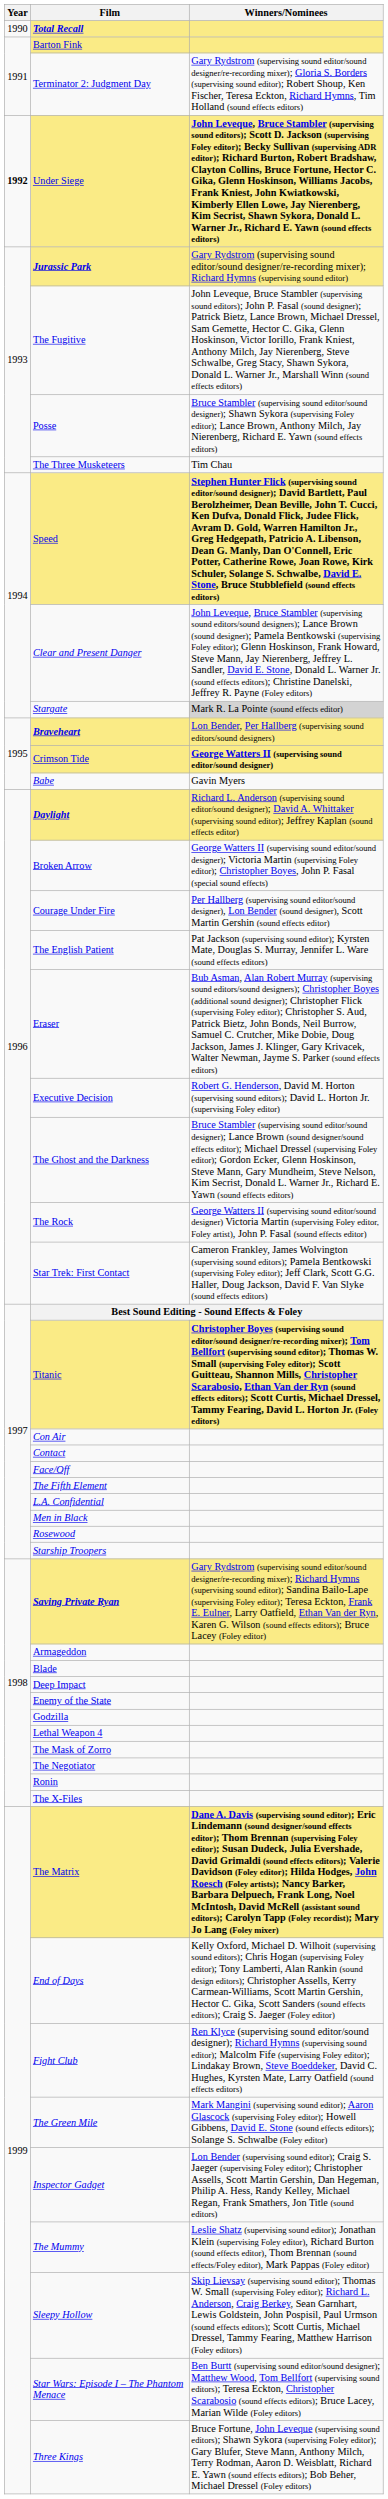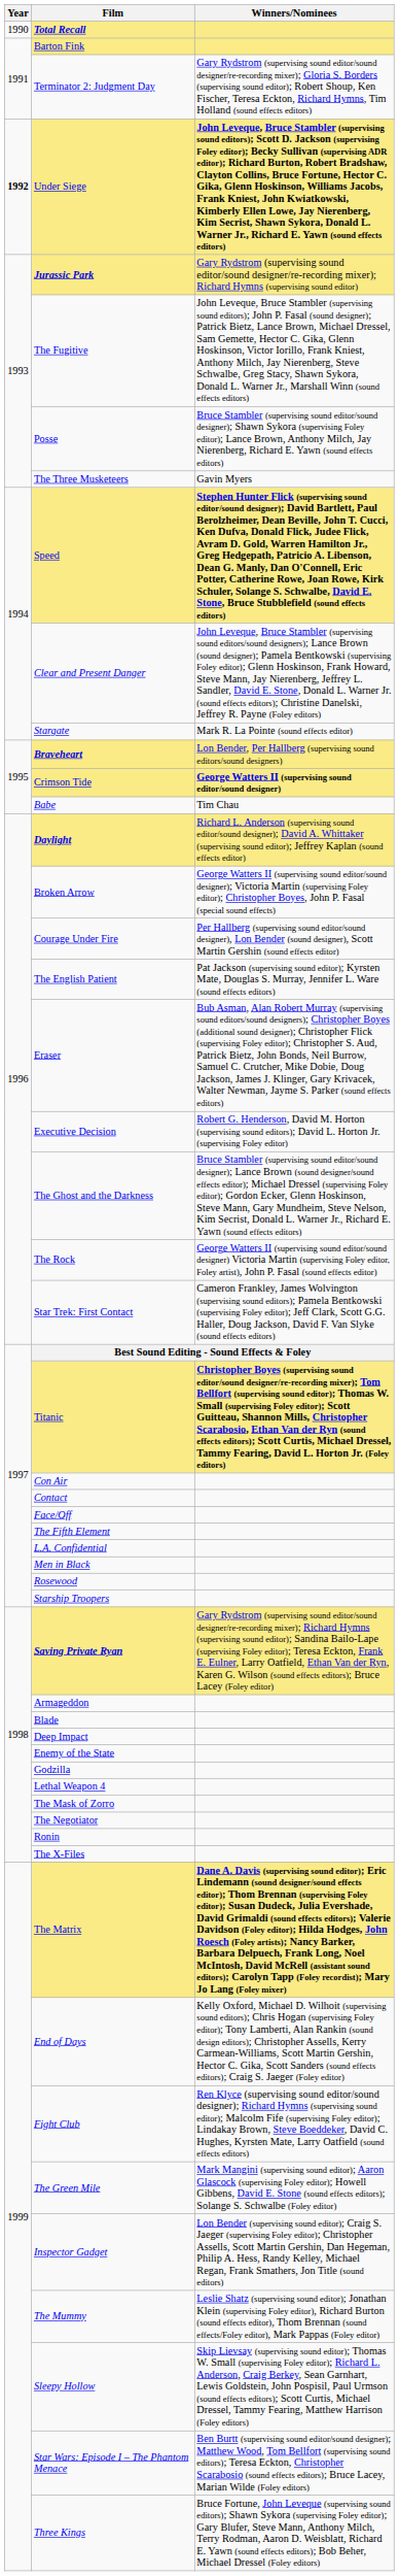 <table class="wikitable" width="95%" cellpadding="5">
 <tr>
 <th width="6%">Year</th>
 <th width="40%">Film</th>
 <th width="49%">Winners/Nominees</th>
 </tr>
 <tr>
 <td rowspan=1 style="text-align:center">1990</td>
 <td style="background:#FAEB86;"><strong><em><a href='#'>Total Recall</a><em>  <strong></td>
 <td style="background:#FAEB86;"></td>
 </tr>
 <tr>
 <td rowspan=2 style="text-align:center">1991</td>
 <td style="background:#FAEB86;"></em></strong><a href='#'>Barton Fink</a><strong><em></td>
 <td style="background:#FAEB86;"></td>
 </tr>
 <tr>
 <td></em><a href='#'>Terminator 2: Judgment Day</a><em></td>
 <td><a href='#'>Gary Rydstrom</a> <small>(supervising sound editor/sound designer/re-recording mixer)</small>; <a href='#'>Gloria S. Borders</a> <small>(supervising sound editor)</small>; Robert Shoup, Ken Fischer, Teresa Eckton, <a href='#'>Richard Hymns</a>, Tim Holland <small>(sound effects editors)</small></td>
 </tr>
 <tr>
 <td rowspan=1 style="text-align:center"><strong>1992</strong></td>
 <td style="background:#FAEB86;"></em></strong><a href='#'>Under Siege</a></em> </strong></td>
 <td style="background:#FAEB86;"><strong><a href='#'>John Leveque</a>, <a href='#'>Bruce Stambler</a> <small>(supervising sound editors)</small>; Scott D. Jackson <small>(supervising Foley editor)</small>; Becky Sullivan <small>(supervising ADR editor)</small>; Richard Burton, Robert Bradshaw, Clayton Collins, Bruce Fortune, Hector C. Gika, Glenn Hoskinson, Williams Jacobs, Frank Kniest, John Kwiatkowski, Kimberly Ellen Lowe, Jay Nierenberg, Kim Secrist, Shawn Sykora, Donald L. Warner Jr., Richard E. Yawn <small>(sound effects editors)</small></strong></td>
 </tr>
 <tr>
 <td rowspan=4 style="text-align:center">1993<br></td>
 <td style="background:#FAEB86;"><strong><em><a href='#'>Jurassic Park</a><em> <strong></td>
 <td style="background:#FAEB86;"></strong><a href='#'>Gary Rydstrom</a> (supervising sound editor/sound designer/re-recording mixer); <a href='#'>Richard Hymns</a> <small>(supervising sound editor)</small><strong></td>
 </tr>
 <tr>
 <td></em><a href='#'>The Fugitive</a><em></td>
 <td>John Leveque, Bruce Stambler <small>(supervising sound editors)</small>; John P. Fasal <small>(sound designer)</small>; Patrick Bietz, Lance Brown, Michael Dressel, Sam Gemette, Hector C. Gika, Glenn Hoskinson, Victor Iorillo, Frank Kniest, Anthony Milch, Jay Nierenberg, Steve Schwalbe, Greg Stacy, Shawn Sykora, Donald L. Warner Jr., Marshall Winn <small>(sound effects editors)</small></td>
 </tr>
 <tr>
 <td></em><a href='#'>Posse</a><em></td>
 <td><a href='#'>Bruce Stambler</a> <small>(supervising sound editor/sound designer)</small>; Shawn Sykora <small>(supervising Foley editor)</small>; Lance Brown, Anthony Milch, Jay Nierenberg, Richard E. Yawn <small>(sound effects editors)</small></td>
 </tr>
 <tr>
 <td></em><a href='#'>The Three Musketeers</a><em></td>
-<td>Tim Chau</td>
+<td>Gavin Myers</td>
 </tr>
 <tr>
 <td rowspan=3 style="text-align:center">1994</td>
 <td style="background:#FAEB86;"></em></strong><a href='#'>Speed</a></em> </strong></td>
 <td style="background:#FAEB86;"><strong><a href='#'>Stephen Hunter Flick</a> <small>(supervising sound editor/sound designer)</small>; David Bartlett, Paul Berolzheimer, Dean Beville, John T. Cucci, Ken Dufva, Donald Flick, Judee Flick, Avram D. Gold, Warren Hamilton Jr., Greg Hedgepath, Patricio A. Libenson, Dean G. Manly, Dan O'Connell, Eric Potter, Catherine Rowe, Joan Rowe, Kirk Schuler, Solange S. Schwalbe, <a href='#'>David E. Stone</a>, Bruce Stubblefield <small>(sound effects editors)</small></strong></td>
 </tr>
 <tr>
 <td><em><a href='#'>Clear and Present Danger</a></em></td>
 <td><a href='#'>John Leveque</a>, <a href='#'>Bruce Stambler</a> <small>(supervising sound editors/sound designers)</small>; Lance Brown <small>(sound designer)</small>; Pamela Bentkowski <small>(supervising Foley editor)</small>; Glenn Hoskinson, Frank Howard, Steve Mann, Jay Nierenberg, Jeffrey L. Sandler, <a href='#'>David E. Stone</a>, Donald L. Warner Jr. <small>(sound effects editors)</small>; Christine Danelski, Jeffrey R. Payne <small>(Foley editors)</small></td>
 </tr>
 <tr>
 <td><em><a href='#'>Stargate</a></em></td>
-<td style="background: lightgrey;">Mark R. La Pointe <small>(sound effects editor)</small></td>
+<td>Mark R. La Pointe <small>(sound effects editor)</small></td>
 </tr>
 <tr>
 <td rowspan=3 style="text-align:center">1995</td>
 <td style="background:#FAEB86;"><strong><em><a href='#'>Braveheart</a><em> <strong></td>
 <td style="background:#FAEB86;"></strong><a href='#'>Lon Bender</a>, <a href='#'>Per Hallberg</a> <small>(supervising sound editors/sound designers)</small><strong></td>
 </tr>
 <tr>
 <td style="background:#FAEB86;"></em></strong><a href='#'>Crimson Tide</a></em> </strong></td>
 <td style="background:#FAEB86;"><strong><a href='#'>George Watters II</a> <small>(supervising sound editor/sound designer)</small></strong></td>
 </tr>
 <tr>
 <td><em><a href='#'>Babe</a></em></td>
-<td>Gavin Myers</td>
+<td>Tim Chau</td>
 </tr>
 <tr>
 <td rowspan=9 style="text-align:center">1996<br></td>
 <td style="background:#FAEB86;"><strong><em><a href='#'>Daylight</a><em> <strong></td>
 <td style="background:#FAEB86;"></strong><a href='#'>Richard L. Anderson</a> <small>(supervising sound editor/sound designer)</small>; <a href='#'>David A. Whittaker</a> <small>(supervising sound editor)</small>; Jeffrey Kaplan <small>(sound effects editor)</small><strong></td>
 </tr>
 <tr>
 <td></em><a href='#'>Broken Arrow</a><em></td>
 <td><a href='#'>George Watters II</a> <small>(supervising sound editor/sound designer)</small>; Victoria Martin <small>(supervising Foley editor)</small>; <a href='#'>Christopher Boyes</a>, John P. Fasal <small>(special sound effects)</small></td>
 </tr>
 <tr>
 <td></em><a href='#'>Courage Under Fire</a><em></td>
 <td><a href='#'>Per Hallberg</a> <small>(supervising sound editor/sound designer)</small>, <a href='#'>Lon Bender</a> <small>(sound designer)</small>, Scott Martin Gershin <small>(sound effects editor)</small></td>
 </tr>
 <tr>
 <td></em><a href='#'>The English Patient</a><em></td>
 <td>Pat Jackson <small>(supervising sound editor)</small>; Kyrsten Mate, Douglas S. Murray, Jennifer L. Ware <small>(sound effects editors)</small></td>
 </tr>
 <tr>
 <td></em><a href='#'>Eraser</a><em></td>
 <td><a href='#'>Bub Asman</a>, <a href='#'>Alan Robert Murray</a> <small>(supervising sound editors/sound designers)</small>; <a href='#'>Christopher Boyes</a> <small>(additional sound designer)</small>; Christopher Flick <small>(supervising Foley editor)</small>; Christopher S. Aud, Patrick Bietz, John Bonds, Neil Burrow, Samuel C. Crutcher, Mike Dobie, Doug Jackson, James J. Klinger, Gary Krivacek, Walter Newman, Jayme S. Parker <small>(sound effects editors)</small></td>
 </tr>
 <tr>
 <td></em><a href='#'>Executive Decision</a><em></td>
 <td><a href='#'>Robert G. Henderson</a>, David M. Horton <small>(supervising sound editors)</small>; David L. Horton Jr. <small>(supervising Foley editor)</small></td>
 </tr>
 <tr>
 <td></em><a href='#'>The Ghost and the Darkness</a><em></td>
 <td><a href='#'>Bruce Stambler</a> <small>(supervising sound editor/sound designer)</small>; Lance Brown <small>(sound designer/sound effects editor)</small>; Michael Dressel <small>(supervising Foley editor)</small>; Gordon Ecker, Glenn Hoskinson, Steve Mann, Gary Mundheim, Steve Nelson, Kim Secrist, Donald L. Warner Jr., Richard E. Yawn <small>(sound effects editors)</small></td>
 </tr>
 <tr>
 <td></em><a href='#'>The Rock</a><em></td>
 <td><a href='#'>George Watters II</a> <small>(supervising sound editor/sound designer)</small> Victoria Martin <small>(supervising Foley editor, Foley artist)</small>, John P. Fasal <small>(sound effects editor)</small></td>
 </tr>
 <tr>
 <td></em><a href='#'>Star Trek: First Contact</a><em></td>
 <td>Cameron Frankley, James Wolvington <small>(supervising sound editors)</small>; Pamela Bentkowski <small>(supervising Foley editor)</small>; Jeff Clark, Scott G.G. Haller, Doug Jackson, David F. Van Slyke <small>(sound effects editors)</small></td>
 </tr>
 <tr>
 <td rowspan=10 style="text-align:center">1997</td>
 <th colspan="2">Best Sound Editing - Sound Effects & Foley</th>
 </tr>
 <tr style="background:#FAEB86;">
 <td></em></strong><a href='#'>Titanic</a></em> </strong></td>
 <td style="background:#FAEB86;"><strong><a href='#'>Christopher Boyes</a> <small>(supervising sound editor/sound designer/re-recording mixer)</small>; <a href='#'>Tom Bellfort</a> <small>(supervising sound editor)</small>; Thomas W. Small <small>(supervising Foley editor)</small>; Scott Guitteau, Shannon Mills, <a href='#'>Christopher Scarabosio</a>, <a href='#'>Ethan Van der Ryn</a> <small>(sound effects editors)</small>; Scott Curtis, Michael Dressel, Tammy Fearing, David L. Horton Jr. <small>(Foley editors)</small></strong></td>
 </tr>
 <tr>
 <td><em><a href='#'>Con Air</a></em></td>
 <td></td>
 </tr>
 <tr>
 <td><em><a href='#'>Contact</a></em></td>
 <td></td>
 </tr>
 <tr>
 <td><em><a href='#'>Face/Off</a></em></td>
 <td></td>
 </tr>
 <tr>
 <td><em><a href='#'>The Fifth Element</a></em></td>
 <td></td>
 </tr>
 <tr>
 <td><em><a href='#'>L.A. Confidential</a></em></td>
 <td></td>
 </tr>
 <tr>
 <td><em><a href='#'>Men in Black</a></em></td>
 <td></td>
 </tr>
 <tr>
 <td><em><a href='#'>Rosewood</a></em></td>
 <td></td>
 </tr>
 <tr>
 <td><em><a href='#'>Starship Troopers</a></em></td>
 </tr>
 <tr>
 <td rowspan=11 style="text-align:center">1998</td>
 <td style="background:#FAEB86;"><strong><em><a href='#'>Saving Private Ryan</a><em> <strong></td>
 <td style="background:#FAEB86;"></strong><a href='#'>Gary Rydstrom</a> <small>(supervising sound editor/sound designer/re-recording mixer)</small>; <a href='#'>Richard Hymns</a> <small>(supervising sound editor)</small>; Sandina Bailo-Lape <small>(supervising Foley editor)</small>; Teresa Eckton, <a href='#'>Frank E. Eulner</a>, Larry Oatfield, <a href='#'>Ethan Van der Ryn</a>, Karen G. Wilson <small>(sound effects editors)</small>; Bruce Lacey <small>(Foley editor)</small><strong></td>
 </tr>
 <tr>
 <td></em><a href='#'>Armageddon</a><em></td>
 <td></td>
 </tr>
 <tr>
 <td></em><a href='#'>Blade</a><em></td>
 <td></td>
 </tr>
 <tr>
 <td></em><a href='#'>Deep Impact</a><em></td>
 <td></td>
 </tr>
 <tr>
 <td></em><a href='#'>Enemy of the State</a><em></td>
 <td></td>
 </tr>
 <tr>
 <td></em><a href='#'>Godzilla</a><em></td>
 <td></td>
 </tr>
 <tr>
 <td></em><a href='#'>Lethal Weapon 4</a><em></td>
 <td></td>
 </tr>
 <tr>
 <td></em><a href='#'>The Mask of Zorro</a><em></td>
 <td></td>
 </tr>
 <tr>
 <td></em><a href='#'>The Negotiator</a><em></td>
 <td></td>
 </tr>
 <tr>
 <td></em><a href='#'>Ronin</a><em></td>
 <td></td>
 </tr>
 <tr>
 <td></em><a href='#'>The X-Files</a><em></td>
 <td></td>
 </tr>
 <tr>
 <td rowspan=10 style="text-align:center">1999<br></td>
 <td style="background:#FAEB86;"></em></strong><a href='#'>The Matrix</a></em> </strong></td>
 <td style="background:#FAEB86;"><strong><a href='#'>Dane A. Davis</a> <small>(supervising sound editor)</small>; Eric Lindemann <small>(sound designer/sound effects editor)</small>; Thom Brennan <small>(supervising Foley editor)</small>; Susan Dudeck, Julia Evershade, David Grimaldi <small>(sound effects editors)</small>; Valerie Davidson <small>(Foley editor)</small>; Hilda Hodges, <a href='#'>John Roesch</a> <small>(Foley artists)</small>; Nancy Barker, Barbara Delpuech, Frank Long, Noel McIntosh, David McRell <small>(assistant sound editors)</small>; Carolyn Tapp <small>(Foley recordist)</small>; Mary Jo Lang <small>(Foley mixer)</small></strong></td>
 </tr>
 <tr>
 <td><em><a href='#'>End of Days</a></em></td>
 <td>Kelly Oxford, Michael D. Wilhoit <small>(supervising sound editors)</small>; Chris Hogan <small>(supervising Foley editor)</small>; Tony Lamberti, Alan Rankin <small>(sound design editors)</small>; Christopher Assells, Kerry Carmean-Williams, Scott Martin Gershin, Hector C. Gika, Scott Sanders <small>(sound effects editors)</small>; Craig S. Jaeger <small>(Foley editor)</small></td>
 </tr>
 <tr>
 <td><em><a href='#'>Fight Club</a></em></td>
 <td><a href='#'>Ren Klyce</a> (supervising sound editor/sound designer); <a href='#'>Richard Hymns</a> <small>(supervising sound editor)</small>; Malcolm Fife <small>(supervising Foley editor)</small>; Lindakay Brown, <a href='#'>Steve Boeddeker</a>, David C. Hughes, Kyrsten Mate, Larry Oatfield <small>(sound effects editors)</small></td>
 </tr>
 <tr>
 <td><em><a href='#'>The Green Mile</a></em></td>
 <td><a href='#'>Mark Mangini</a> <small>(supervising sound editor)</small>; <a href='#'>Aaron Glascock</a> <small>(supervising Foley editor)</small>; Howell Gibbens, <a href='#'>David E. Stone</a> <small>(sound effects editors)</small>; Solange S. Schwalbe <small>(Foley editor)</small></td>
 </tr>
 <tr>
 <td><em><a href='#'>Inspector Gadget</a></em></td>
 <td><a href='#'>Lon Bender</a> <small>(supervising sound editor)</small>; Craig S. Jaeger <small>(supervising Foley editor)</small>; Christopher Assells, Scott Martin Gershin, Dan Hegeman, Philip A. Hess, Randy Kelley, Michael Regan, Frank Smathers, Jon Title <small>(sound editors)</small></td>
 </tr>
 <tr>
 <td><em><a href='#'>The Mummy</a></em></td>
 <td><a href='#'>Leslie Shatz</a> <small>(supervising sound editor)</small>; Jonathan Klein <small>(supervising Foley editor)</small>, Richard Burton <small>(sound effects editor)</small>, Thom Brennan <small>(sound effects/Foley editor)</small>, Mark Pappas <small>(Foley editor)</small></td>
 </tr>
 <tr>
 <td><em><a href='#'>Sleepy Hollow</a></em></td>
 <td><a href='#'>Skip Lievsay</a> <small>(supervising sound editor)</small>; Thomas W. Small <small>(supervising Foley editor)</small>; <a href='#'>Richard L. Anderson</a>, <a href='#'>Craig Berkey</a>, Sean Garnhart, Lewis Goldstein, John Pospisil, Paul Urmson <small>(sound effects editors)</small>; Scott Curtis, Michael Dressel, Tammy Fearing, Matthew Harrison <small>(Foley editors)</small></td>
 </tr>
 <tr>
 <td><em><a href='#'>Star Wars: Episode I – The Phantom Menace</a></em></td>
 <td><a href='#'>Ben Burtt</a> <small>(supervising sound editor/sound designer)</small>; <a href='#'>Matthew Wood</a>, <a href='#'>Tom Bellfort</a> <small>(supervising sound editors)</small>; Teresa Eckton, <a href='#'>Christopher Scarabosio</a> <small>(sound effects editors)</small>; Bruce Lacey, Marian Wilde <small>(Foley editors)</small></td>
 </tr>
 <tr>
 <td><em><a href='#'>Three Kings</a></em></td>
 <td>Bruce Fortune, <a href='#'>John Leveque</a> <small>(supervising sound editors)</small>; Shawn Sykora <small>(supervising Foley editor)</small>; Gary Blufer, Steve Mann, Anthony Milch, Terry Rodman, Aaron D. Weisblatt, Richard E. Yawn <small>(sound effects editors)</small>; Bob Beher, Michael Dressel <small>(Foley editors)</small></td>
 </tr>
 </table>
